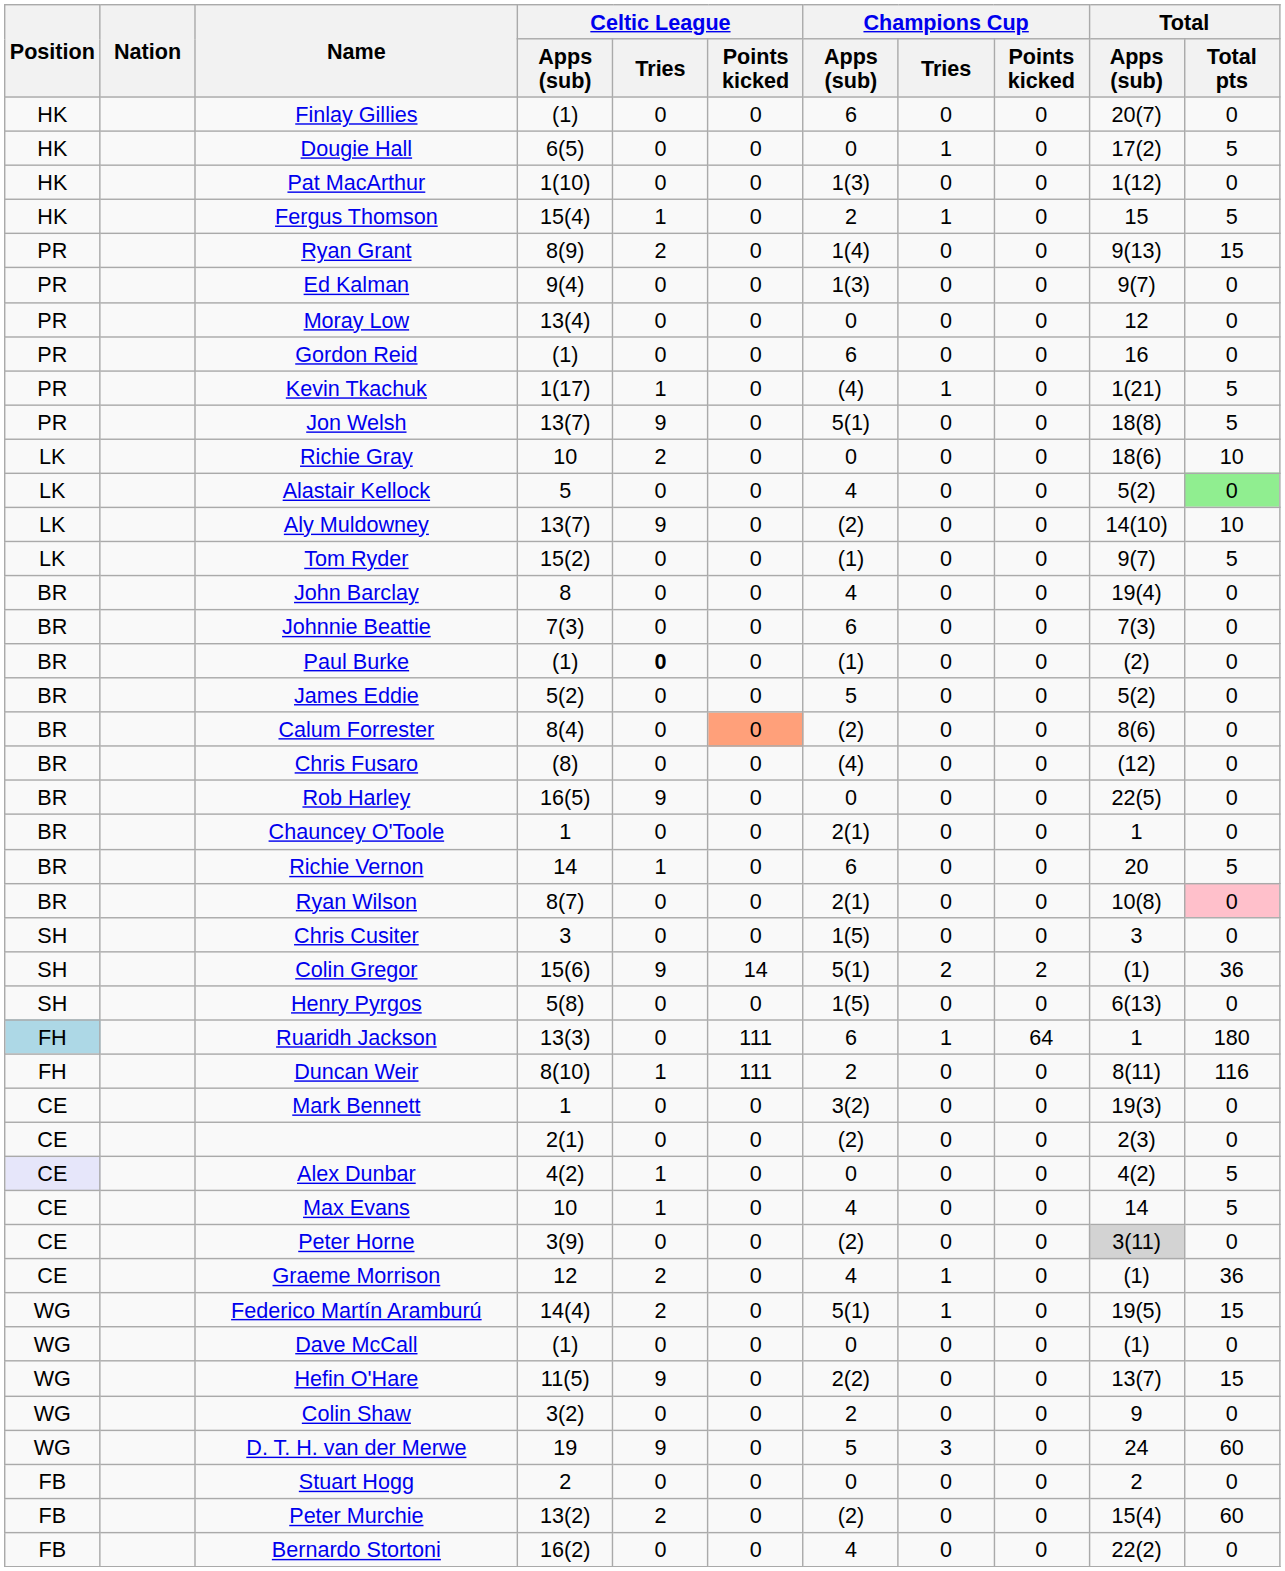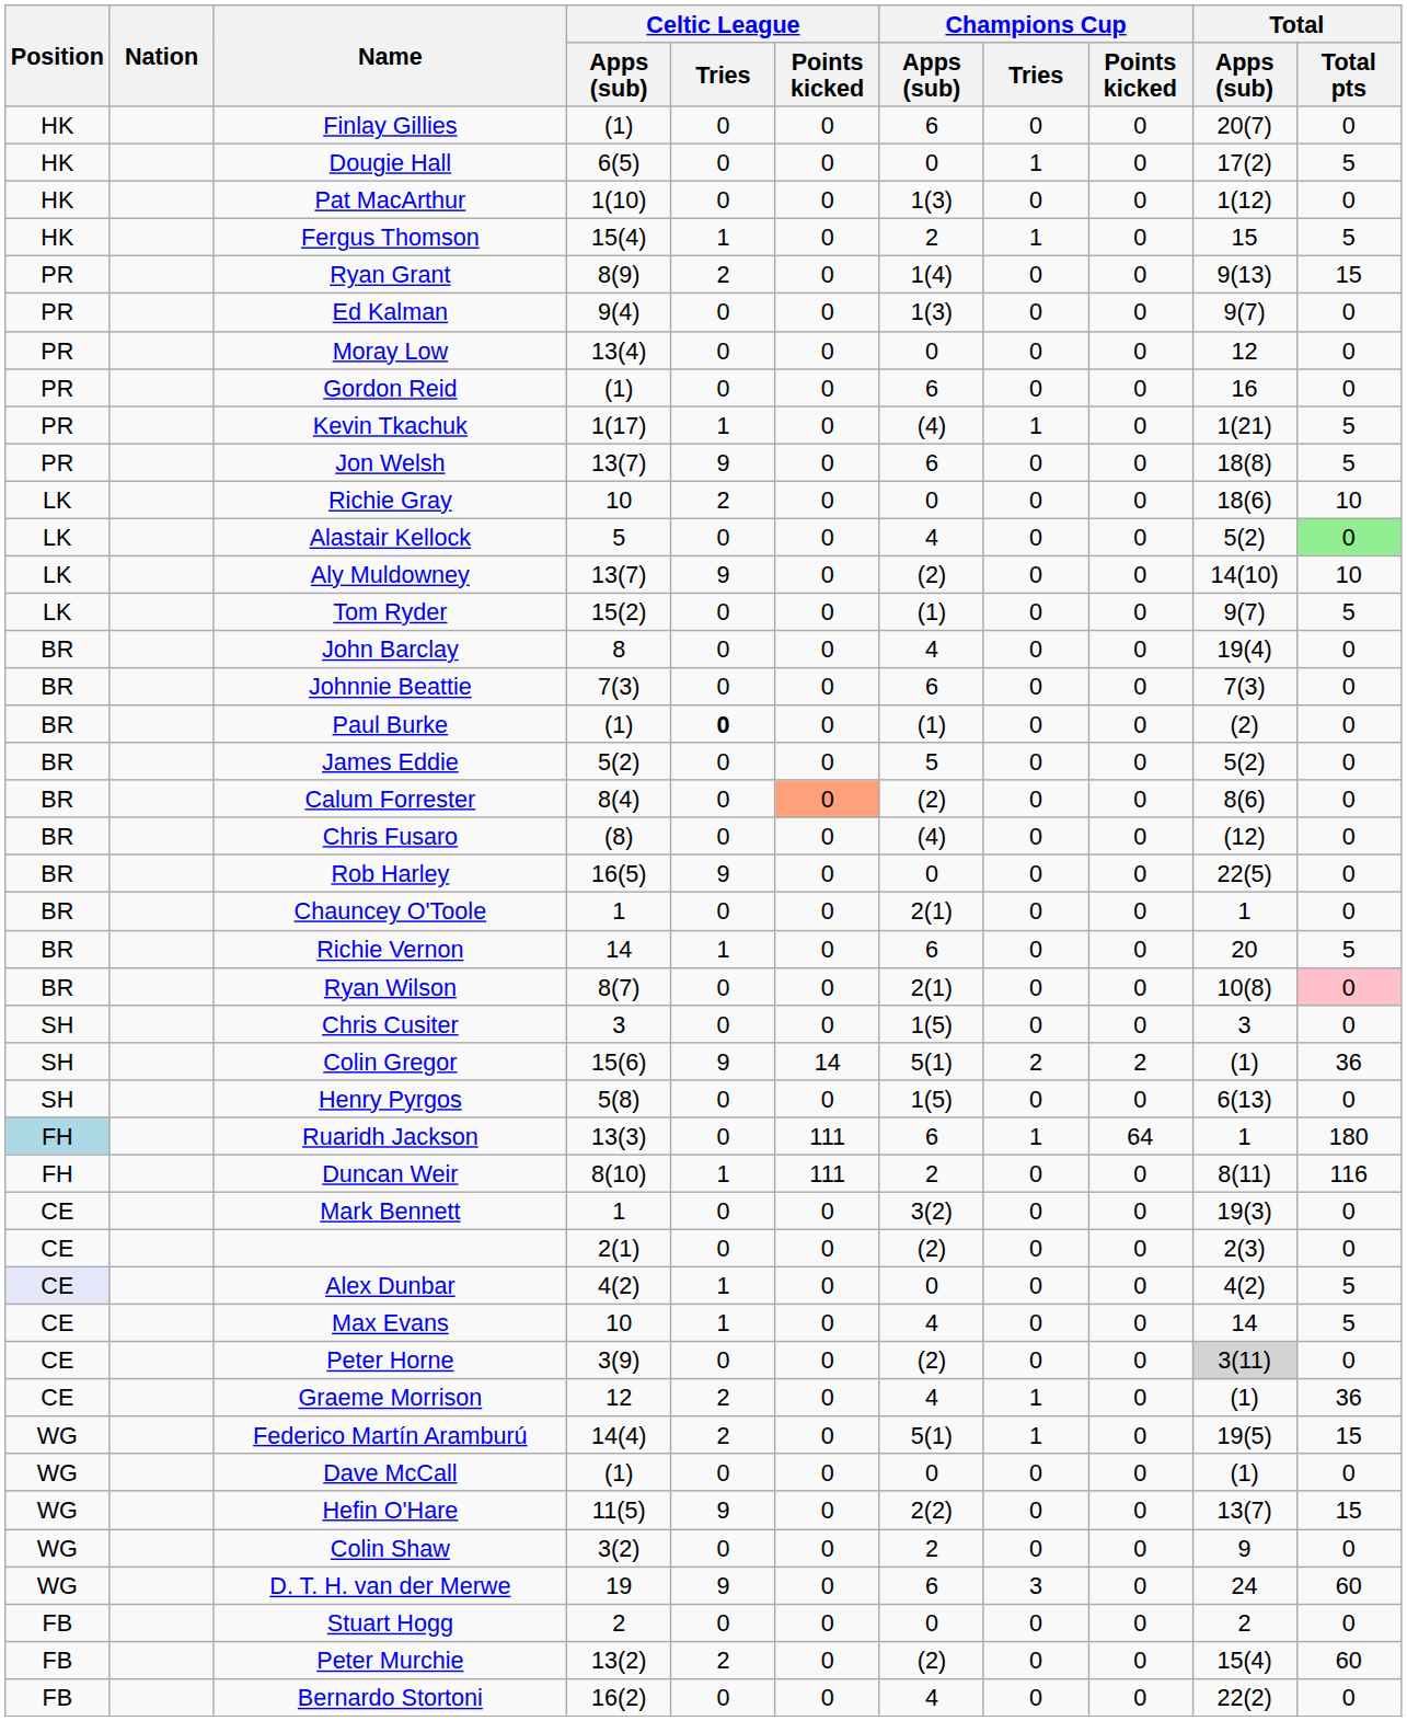 <table class="wikitable" style="font-size: 95%; text-align: center;">
 <tr>
 <th rowspan=2 width=60>Position</th>
 <th rowspan=2 width=60>Nation</th>
 <th rowspan=2 width=220>Name</th>
 <th colspan=3 width=150><a href='#'>Celtic League</a></th>
 <th colspan=3 width=150><a href='#'>Champions Cup</a></th>
 <th colspan=2>Total</th>
 </tr>
 <tr>
 <th rowspan=1 style="width:60px;">Apps<br>(sub)</th>
 <th rowspan=1 style="width:60px;">Tries</th>
 <th rowspan=1 style="width:60px;">Points<br>kicked</th>
 <th rowspan=1 style="width:60px;">Apps<br>(sub)</th>
 <th rowspan=1 style="width:60px;">Tries</th>
 <th rowspan=1 style="width:60px;">Points<br>kicked</th>
 <th rowspan=1 style="width:60px;">Apps<br>(sub)</th>
 <th rowspan=1 style="width:60px;">Total pts</th>
 </tr>
 <tr>
 <td>HK</td>
 <td></td>
 <td><a href='#'>Finlay Gillies</a></td>
 <td>(1)</td>
 <td>0</td>
 <td>0</td>
 <td>6</td>
 <td>0</td>
 <td>0</td>
 <td>20(7)</td>
 <td>0</td>
 </tr>
 <tr>
 <td>HK</td>
 <td></td>
 <td><a href='#'>Dougie Hall</a></td>
 <td>6(5)</td>
 <td>0</td>
 <td>0</td>
 <td>0</td>
 <td>1</td>
 <td>0</td>
 <td>17(2)</td>
 <td>5</td>
 </tr>
 <tr>
 <td>HK</td>
 <td></td>
 <td><a href='#'>Pat MacArthur</a></td>
 <td>1(10)</td>
 <td>0</td>
 <td>0</td>
 <td>1(3)</td>
 <td>0</td>
 <td>0</td>
 <td>1(12)</td>
 <td>0</td>
 </tr>
 <tr>
 <td>HK</td>
 <td></td>
 <td><a href='#'>Fergus Thomson</a></td>
 <td>15(4)</td>
 <td>1</td>
 <td>0</td>
 <td>2</td>
 <td>1</td>
 <td>0</td>
 <td>15</td>
 <td>5</td>
 </tr>
 <tr>
 <td>PR</td>
 <td></td>
 <td><a href='#'>Ryan Grant</a></td>
 <td>8(9)</td>
 <td>2</td>
 <td>0</td>
 <td>1(4)</td>
 <td>0</td>
 <td>0</td>
 <td>9(13)</td>
 <td>15</td>
 </tr>
 <tr>
 <td>PR</td>
 <td></td>
 <td><a href='#'>Ed Kalman</a></td>
 <td>9(4)</td>
 <td>0</td>
 <td>0</td>
 <td>1(3)</td>
 <td>0</td>
 <td>0</td>
 <td>9(7)</td>
 <td>0</td>
 </tr>
 <tr>
 <td>PR</td>
 <td></td>
 <td><a href='#'>Moray Low</a></td>
 <td>13(4)</td>
 <td>0</td>
 <td>0</td>
 <td>0</td>
 <td>0</td>
 <td>0</td>
 <td>12</td>
 <td>0</td>
 </tr>
 <tr>
 <td>PR</td>
 <td></td>
 <td><a href='#'>Gordon Reid</a></td>
 <td>(1)</td>
 <td>0</td>
 <td>0</td>
 <td>6</td>
 <td>0</td>
 <td>0</td>
 <td>16</td>
 <td>0</td>
 </tr>
 <tr>
 <td>PR</td>
 <td></td>
 <td><a href='#'>Kevin Tkachuk</a></td>
 <td>1(17)</td>
 <td>1</td>
 <td>0</td>
 <td>(4)</td>
 <td>1</td>
 <td>0</td>
 <td>1(21)</td>
 <td>5</td>
 </tr>
 <tr>
 <td>PR</td>
 <td></td>
 <td><a href='#'>Jon Welsh</a></td>
 <td>13(7)</td>
 <td>9</td>
 <td>0</td>
-<td>5(1)</td>
+<td>6</td>
 <td>0</td>
 <td>0</td>
 <td>18(8)</td>
 <td>5</td>
 </tr>
 <tr>
 <td>LK</td>
 <td></td>
 <td><a href='#'>Richie Gray</a></td>
 <td>10</td>
 <td>2</td>
 <td>0</td>
 <td>0</td>
 <td>0</td>
 <td>0</td>
 <td>18(6)</td>
 <td>10</td>
 </tr>
 <tr>
 <td>LK</td>
 <td></td>
 <td><a href='#'>Alastair Kellock</a></td>
 <td>5</td>
 <td>0</td>
 <td>0</td>
 <td>4</td>
 <td>0</td>
 <td>0</td>
 <td>5(2)</td>
 <td style="background: lightgreen;">0</td>
 </tr>
 <tr>
 <td>LK</td>
 <td></td>
 <td><a href='#'>Aly Muldowney</a></td>
 <td>13(7)</td>
 <td>9</td>
 <td>0</td>
 <td>(2)</td>
 <td>0</td>
 <td>0</td>
 <td>14(10)</td>
 <td>10</td>
 </tr>
 <tr>
 <td>LK</td>
 <td></td>
 <td><a href='#'>Tom Ryder</a></td>
 <td>15(2)</td>
 <td>0</td>
 <td>0</td>
 <td>(1)</td>
 <td>0</td>
 <td>0</td>
 <td>9(7)</td>
 <td>5</td>
 </tr>
 <tr>
 <td>BR</td>
 <td></td>
 <td><a href='#'>John Barclay</a></td>
 <td>8</td>
 <td>0</td>
 <td>0</td>
 <td>4</td>
 <td>0</td>
 <td>0</td>
 <td>19(4)</td>
 <td>0</td>
 </tr>
 <tr>
 <td>BR</td>
 <td></td>
 <td><a href='#'>Johnnie Beattie</a></td>
 <td>7(3)</td>
 <td>0</td>
 <td>0</td>
 <td>6</td>
 <td>0</td>
 <td>0</td>
 <td>7(3)</td>
 <td>0</td>
 </tr>
 <tr>
 <td>BR</td>
 <td></td>
 <td><a href='#'>Paul Burke</a></td>
 <td>(1)</td>
 <td><strong>0</strong></td>
 <td>0</td>
 <td>(1)</td>
 <td>0</td>
 <td>0</td>
 <td>(2)</td>
 <td>0</td>
 </tr>
 <tr>
 <td>BR</td>
 <td></td>
 <td><a href='#'>James Eddie</a></td>
 <td>5(2)</td>
 <td>0</td>
 <td>0</td>
 <td>5</td>
 <td>0</td>
 <td>0</td>
 <td>5(2)</td>
 <td>0</td>
 </tr>
 <tr>
 <td>BR</td>
 <td></td>
 <td><a href='#'>Calum Forrester</a></td>
 <td>8(4)</td>
 <td>0</td>
 <td style="background: lightsalmon;">0</td>
 <td>(2)</td>
 <td>0</td>
 <td>0</td>
 <td>8(6)</td>
 <td>0</td>
 </tr>
 <tr>
 <td>BR</td>
 <td></td>
 <td><a href='#'>Chris Fusaro</a></td>
 <td>(8)</td>
 <td>0</td>
 <td>0</td>
 <td>(4)</td>
 <td>0</td>
 <td>0</td>
 <td>(12)</td>
 <td>0</td>
 </tr>
 <tr>
 <td>BR</td>
 <td></td>
 <td><a href='#'>Rob Harley</a></td>
 <td>16(5)</td>
 <td>9</td>
 <td>0</td>
 <td>0</td>
 <td>0</td>
 <td>0</td>
 <td>22(5)</td>
 <td>0</td>
 </tr>
 <tr>
 <td>BR</td>
 <td></td>
 <td><a href='#'>Chauncey O'Toole</a></td>
 <td>1</td>
 <td>0</td>
 <td>0</td>
 <td>2(1)</td>
 <td>0</td>
 <td>0</td>
 <td>1</td>
 <td>0</td>
 </tr>
 <tr>
 <td>BR</td>
 <td></td>
 <td><a href='#'>Richie Vernon</a></td>
 <td>14</td>
 <td>1</td>
 <td>0</td>
 <td>6</td>
 <td>0</td>
 <td>0</td>
 <td>20</td>
 <td>5</td>
 </tr>
 <tr>
 <td>BR</td>
 <td></td>
 <td><a href='#'>Ryan Wilson</a></td>
 <td>8(7)</td>
 <td>0</td>
 <td>0</td>
 <td>2(1)</td>
 <td>0</td>
 <td>0</td>
 <td>10(8)</td>
 <td style="background: pink;">0</td>
 </tr>
 <tr>
 <td>SH</td>
 <td></td>
 <td><a href='#'>Chris Cusiter</a></td>
 <td>3</td>
 <td>0</td>
 <td>0</td>
 <td>1(5)</td>
 <td>0</td>
 <td>0</td>
 <td>3</td>
 <td>0</td>
 </tr>
 <tr>
 <td>SH</td>
 <td></td>
 <td><a href='#'>Colin Gregor</a></td>
 <td>15(6)</td>
 <td>9</td>
 <td>14</td>
 <td>5(1)</td>
 <td>2</td>
 <td>2</td>
 <td>(1)</td>
 <td>36</td>
 </tr>
 <tr>
 <td>SH</td>
 <td></td>
 <td><a href='#'>Henry Pyrgos</a></td>
 <td>5(8)</td>
 <td>0</td>
 <td>0</td>
 <td>1(5)</td>
 <td>0</td>
 <td>0</td>
 <td>6(13)</td>
 <td>0</td>
 </tr>
 <tr>
 <td style="background: lightblue;">FH</td>
 <td></td>
 <td><a href='#'>Ruaridh Jackson</a></td>
 <td>13(3)</td>
 <td>0</td>
 <td>111</td>
 <td>6</td>
 <td>1</td>
 <td>64</td>
 <td>1</td>
 <td>180</td>
 </tr>
 <tr>
 <td>FH</td>
 <td></td>
 <td><a href='#'>Duncan Weir</a></td>
 <td>8(10)</td>
 <td>1</td>
 <td>111</td>
 <td>2</td>
 <td>0</td>
 <td>0</td>
 <td>8(11)</td>
 <td>116</td>
 </tr>
 <tr>
 <td>CE</td>
 <td></td>
 <td><a href='#'>Mark Bennett</a></td>
 <td>1</td>
 <td>0</td>
 <td>0</td>
 <td>3(2)</td>
 <td>0</td>
 <td>0</td>
 <td>19(3)</td>
 <td>0</td>
 </tr>
 <tr>
 <td>CE</td>
 <td></td>
 <td></td>
 <td>2(1)</td>
 <td>0</td>
 <td>0</td>
 <td>(2)</td>
 <td>0</td>
 <td>0</td>
 <td>2(3)</td>
 <td>0</td>
 </tr>
 <tr>
 <td style="background: lavender;">CE</td>
 <td></td>
 <td><a href='#'>Alex Dunbar</a></td>
 <td>4(2)</td>
 <td>1</td>
 <td>0</td>
 <td>0</td>
 <td>0</td>
 <td>0</td>
 <td>4(2)</td>
 <td>5</td>
 </tr>
 <tr>
 <td>CE</td>
 <td></td>
 <td><a href='#'>Max Evans</a></td>
 <td>10</td>
 <td>1</td>
 <td>0</td>
 <td>4</td>
 <td>0</td>
 <td>0</td>
 <td>14</td>
 <td>5</td>
 </tr>
 <tr>
 <td>CE</td>
 <td></td>
 <td><a href='#'>Peter Horne</a></td>
 <td>3(9)</td>
 <td>0</td>
 <td>0</td>
 <td>(2)</td>
 <td>0</td>
 <td>0</td>
 <td style="background: lightgrey;">3(11)</td>
 <td>0</td>
 </tr>
 <tr>
 <td>CE</td>
 <td></td>
 <td><a href='#'>Graeme Morrison</a></td>
 <td>12</td>
 <td>2</td>
 <td>0</td>
 <td>4</td>
 <td>1</td>
 <td>0</td>
 <td>(1)</td>
 <td>36</td>
 </tr>
 <tr>
 <td>WG</td>
 <td></td>
 <td><a href='#'>Federico Martín Aramburú</a></td>
 <td>14(4)</td>
 <td>2</td>
 <td>0</td>
 <td>5(1)</td>
 <td>1</td>
 <td>0</td>
 <td>19(5)</td>
 <td>15</td>
 </tr>
 <tr>
 <td>WG</td>
 <td></td>
 <td><a href='#'>Dave McCall</a></td>
 <td>(1)</td>
 <td>0</td>
 <td>0</td>
 <td>0</td>
 <td>0</td>
 <td>0</td>
 <td>(1)</td>
 <td>0</td>
 </tr>
 <tr>
 <td>WG</td>
 <td></td>
 <td><a href='#'>Hefin O'Hare</a></td>
 <td>11(5)</td>
 <td>9</td>
 <td>0</td>
 <td>2(2)</td>
 <td>0</td>
 <td>0</td>
 <td>13(7)</td>
 <td>15</td>
 </tr>
 <tr>
 <td>WG</td>
 <td></td>
 <td><a href='#'>Colin Shaw</a></td>
 <td>3(2)</td>
 <td>0</td>
 <td>0</td>
 <td>2</td>
 <td>0</td>
 <td>0</td>
 <td>9</td>
 <td>0</td>
 </tr>
 <tr>
 <td>WG</td>
 <td></td>
 <td><a href='#'>D. T. H. van der Merwe</a></td>
 <td>19</td>
 <td>9</td>
 <td>0</td>
-<td>5</td>
+<td>6</td>
 <td>3</td>
 <td>0</td>
 <td>24</td>
 <td>60</td>
 </tr>
 <tr>
 <td>FB</td>
 <td></td>
 <td><a href='#'>Stuart Hogg</a></td>
 <td>2</td>
 <td>0</td>
 <td>0</td>
 <td>0</td>
 <td>0</td>
 <td>0</td>
 <td>2</td>
 <td>0</td>
 </tr>
 <tr>
 <td>FB</td>
 <td></td>
 <td><a href='#'>Peter Murchie</a></td>
 <td>13(2)</td>
 <td>2</td>
 <td>0</td>
 <td>(2)</td>
 <td>0</td>
 <td>0</td>
 <td>15(4)</td>
 <td>60</td>
 </tr>
 <tr>
 <td>FB</td>
 <td></td>
 <td><a href='#'>Bernardo Stortoni</a></td>
 <td>16(2)</td>
 <td>0</td>
 <td>0</td>
 <td>4</td>
 <td>0</td>
 <td>0</td>
 <td>22(2)</td>
 <td>0</td>
 </tr>
 <tr>
 </tr>
 </table>
